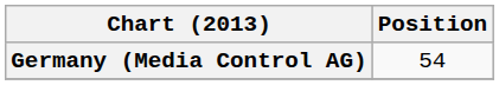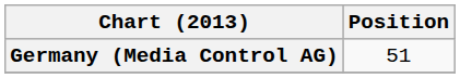 <table class="wikitable sortable plainrowheaders" style="text-align:center;">
 <tr>
 <th>Chart (2013)</th>
 <th>Position</th>
 </tr>
 <tr>
 <th scope="row">Germany (Media Control AG)</th>
-<td style="text-align:center;">54</td>
+<td style="text-align:center;">51</td>
 </tr>
 <tr>
 </tr>
 </table>
